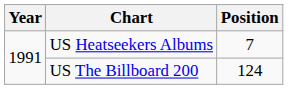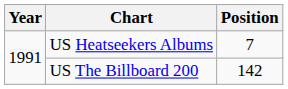 <table class="wikitable">
 <tr>
 <th>Year</th>
 <th>Chart</th>
 <th>Position</th>
 </tr>
 <tr>
 <td rowspan="2">1991</td>
 <td>US <a href='#'>Heatseekers Albums</a></td>
 <td align="center">7</td>
 </tr>
 <tr>
 <td>US <a href='#'>The Billboard 200</a></td>
-<td align="center">124</td>
+<td align="center">142</td>
 </tr>
 </table>
